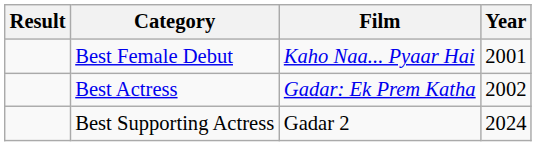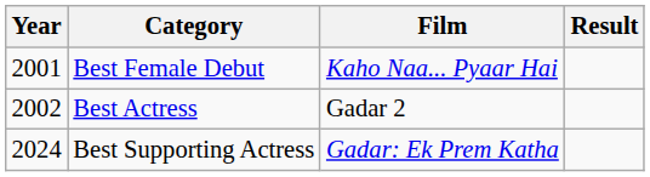 <table class="wikitable" style="font-size: 90%;">
 <tr>
-<th>Result</th>
+<th>Year</th>
 <th>Category</th>
 <th>Film</th>
-<th>Year</th>
+<th>Result</th>
 </tr>
 <tr>
-<td></td>
+<td>2001</td>
 <td><a href='#'>Best Female Debut</a></td>
 <td><em><a href='#'>Kaho Naa... Pyaar Hai</a></em></td>
-<td>2001</td>
+<td></td>
 </tr>
 <tr>
+<td>2002</td>
+<td><a href='#'>Best Actress</a></td>
+<td>Gadar 2</td>
 <td></td>
-<td><a href='#'>Best Actress</a></td>
-<td><em><a href='#'>Gadar: Ek Prem Katha</a></em></td>
-<td>2002</td>
 </tr>
 <tr>
+<td>2024</td>
+<td>Best Supporting Actress</td>
+<td><em><a href='#'>Gadar: Ek Prem Katha</a></em></td>
 <td></td>
-<td>Best Supporting Actress</td>
-<td>Gadar 2</td>
-<td>2024</td>
 </tr>
 </table>
